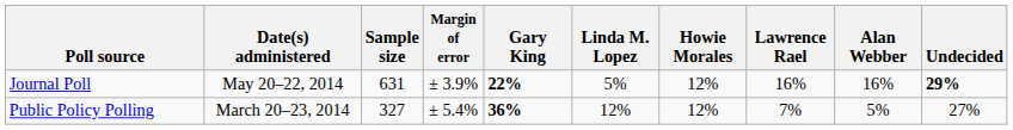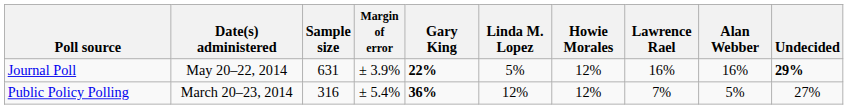 <table class="wikitable">
 <tr valign= bottom>
 <th style="width:180px;">Poll source</th>
 <th style="width:140px;">Date(s)<br>administered</th>
 <th class=small>Sample<br>size</th>
 <th style="width:50px;" class=small><small>Margin of<br>error</small></th>
 <th style="width:75px;">Gary<br>King</th>
 <th style="width:75px;">Linda M.<br>Lopez</th>
 <th style="width:75px;">Howie<br>Morales</th>
 <th style="width:75px;">Lawrence<br>Rael</th>
 <th style="width:75px;">Alan<br>Webber</th>
 <th style="width:40px;">Undecided</th>
 </tr>
 <tr>
 <td><a href='#'>Journal Poll</a></td>
 <td align=center>May 20–22, 2014</td>
 <td align=center>631</td>
 <td align=center>± 3.9%</td>
 <td><strong>22%</strong></td>
 <td align=center>5%</td>
 <td align=center>12%</td>
 <td align=center>16%</td>
 <td align=center>16%</td>
 <td><strong>29%</strong></td>
 </tr>
 <tr>
 <td><a href='#'>Public Policy Polling</a></td>
 <td align=center>March 20–23, 2014</td>
-<td align=center>327</td>
+<td align=center>316</td>
 <td align=center>± 5.4%</td>
 <td><strong>36%</strong></td>
 <td align=center>12%</td>
 <td align=center>12%</td>
 <td align=center>7%</td>
 <td align=center>5%</td>
 <td align=center>27%</td>
 </tr>
 </table>
